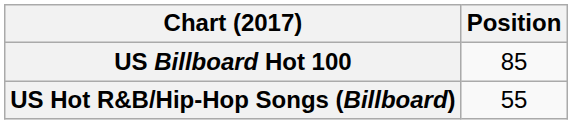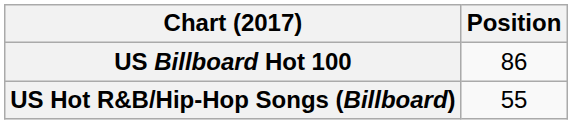 <table class="wikitable sortable plainrowheaders" style="text-align:center">
 <tr>
 <th scope="col">Chart (2017)</th>
 <th scope="col">Position</th>
 </tr>
 <tr>
 <th scope="row">US <em>Billboard</em> Hot 100</th>
-<td>85</td>
+<td>86</td>
 </tr>
 <tr>
 <th scope="row">US Hot R&B/Hip-Hop Songs (<em>Billboard</em>)</th>
 <td>55</td>
 </tr>
 </table>
